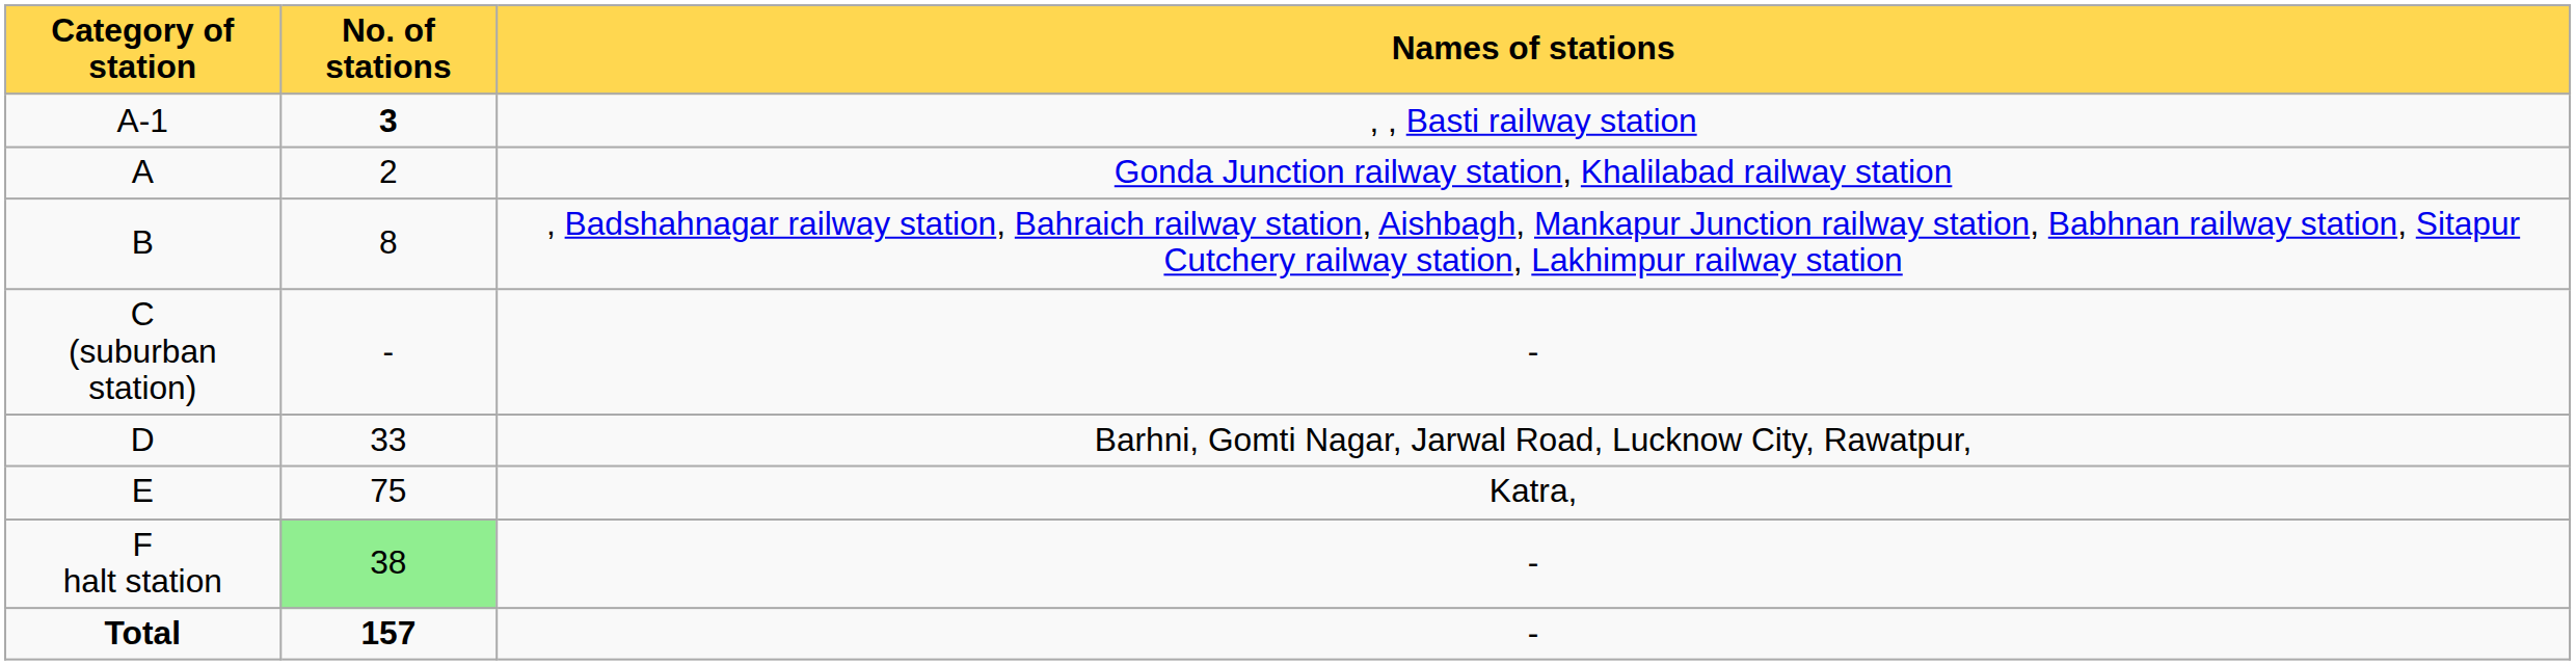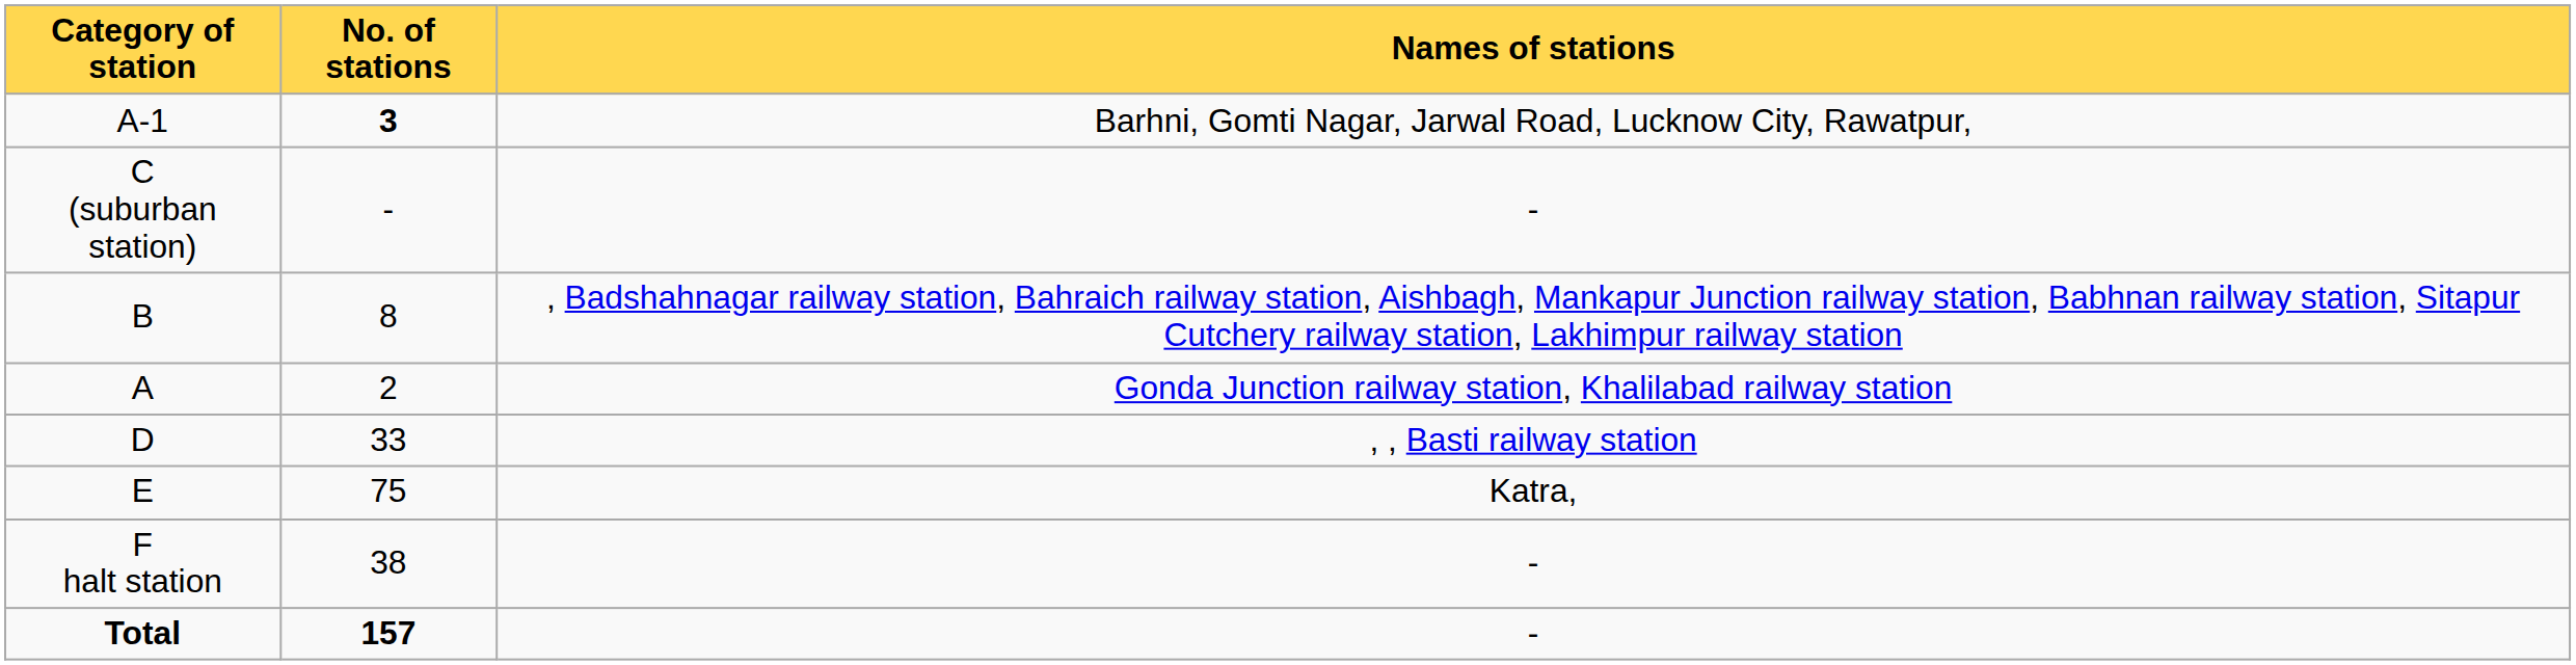 <table class="wikitable sortable">
 <tr>
 <th style="background:#ffd750;" !>Category of station</th>
 <th style="background:#ffd750;" !>No. of stations</th>
 <th style="background:#ffd750;" !>Names of stations</th>
 </tr>
 <tr>
 <td style="text-align:center;">A-1</td>
 <td style="text-align:center;"><strong>3</strong></td>
-<td style="text-align:center;">, , <a href='#'>Basti railway station</a></td>
+<td style="text-align:center;">Barhni, Gomti Nagar, Jarwal Road, Lucknow City, Rawatpur,</td>
+</tr>
+<tr>
+<td style="text-align:center;">C<br>(suburban station)</td>
+<td style="text-align:center;">-</td>
+<td style="text-align:center;">-</td>
+</tr>
+<tr>
+<td style="text-align:center;">B</td>
+<td style="text-align:center;">8</td>
+<td style="text-align:center;">, <a href='#'>Badshahnagar railway station</a>, <a href='#'>Bahraich railway station</a>, <a href='#'>Aishbagh</a>, <a href='#'>Mankapur Junction railway station</a>, <a href='#'>Babhnan railway station</a>, <a href='#'>Sitapur Cutchery railway station</a>, <a href='#'>Lakhimpur railway station</a></td>
 </tr>
 <tr>
 <td style="text-align:center;">A</td>
 <td style="text-align:center;">2</td>
 <td style="text-align:center;"><a href='#'>Gonda Junction railway station</a>, <a href='#'>Khalilabad railway station</a></td>
 </tr>
 <tr>
-<td style="text-align:center;">B</td>
-<td style="text-align:center;">8</td>
-<td style="text-align:center;">, <a href='#'>Badshahnagar railway station</a>, <a href='#'>Bahraich railway station</a>, <a href='#'>Aishbagh</a>, <a href='#'>Mankapur Junction railway station</a>, <a href='#'>Babhnan railway station</a>, <a href='#'>Sitapur Cutchery railway station</a>, <a href='#'>Lakhimpur railway station</a></td>
-</tr>
-<tr>
-<td style="text-align:center;">C<br>(suburban station)</td>
-<td style="text-align:center;">-</td>
-<td style="text-align:center;">-</td>
-</tr>
-<tr>
 <td style="text-align:center;">D</td>
 <td style="text-align:center;">33</td>
-<td style="text-align:center;">Barhni, Gomti Nagar, Jarwal Road, Lucknow City, Rawatpur,</td>
+<td style="text-align:center;">, , <a href='#'>Basti railway station</a></td>
 </tr>
 <tr>
 <td style="text-align:center;">E</td>
 <td style="text-align:center;">75</td>
 <td style="text-align:center;">Katra,</td>
 </tr>
 <tr>
 <td style="text-align:center;">F<br>halt station</td>
-<td style="background: lightgreen; text-align:center;">38</td>
+<td style="text-align:center;">38</td>
 <td style="text-align:center;">-</td>
 </tr>
 <tr>
 <td style="text-align:center;"><strong>Total</strong></td>
 <td style="text-align:center;"><strong>157</strong></td>
 <td style="text-align:center;">-</td>
 </tr>
 </table>
